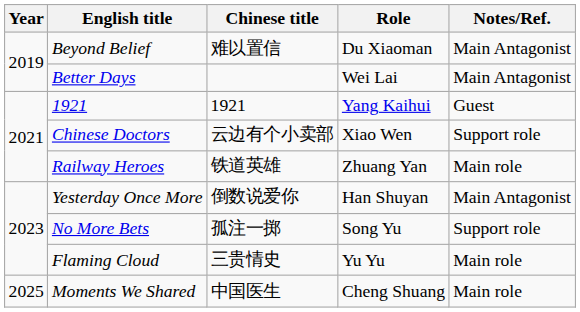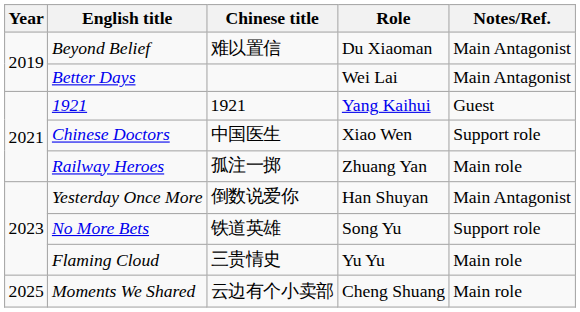 <table class="wikitable sortable">
 <tr>
 <th scope="col">Year</th>
 <th scope="col">English title</th>
 <th scope="col">Chinese title</th>
 <th scope="col">Role</th>
 <th scope="col" class="unsortable">Notes/Ref.</th>
 </tr>
 <tr>
 <td rowspan=2>2019</td>
 <td><em>Beyond Belief </em></td>
 <td>难以置信</td>
 <td>Du Xiaoman</td>
 <td>Main Antagonist</td>
 </tr>
 <tr>
 <td><em><a href='#'>Better Days</a></em></td>
 <td></td>
 <td>Wei Lai</td>
 <td>Main Antagonist</td>
 </tr>
 <tr>
 <td rowspan=3>2021</td>
 <td><em><a href='#'>1921</a></em></td>
 <td>1921</td>
 <td><a href='#'>Yang Kaihui</a></td>
 <td>Guest</td>
 </tr>
 <tr>
 <td><em><a href='#'>Chinese Doctors</a></em></td>
-<td>云边有个小卖部</td>
+<td>中国医生</td>
 <td>Xiao Wen</td>
 <td>Support role</td>
 </tr>
 <tr>
 <td><em><a href='#'>Railway Heroes</a></em></td>
-<td>铁道英雄</td>
+<td>孤注一掷</td>
 <td>Zhuang Yan</td>
 <td>Main role</td>
 </tr>
 <tr>
 <td rowspan=3>2023</td>
 <td><em>Yesterday Once More</em></td>
 <td>倒数说爱你</td>
 <td>Han Shuyan</td>
 <td>Main Antagonist</td>
 </tr>
 <tr>
 <td><em><a href='#'>No More Bets</a></em></td>
-<td>孤注一掷</td>
+<td>铁道英雄</td>
 <td>Song Yu</td>
 <td>Support role</td>
 </tr>
 <tr>
 <td><em>Flaming Cloud</em></td>
 <td>三贵情史</td>
 <td>Yu Yu</td>
 <td>Main role</td>
 </tr>
 <tr>
 <td>2025</td>
 <td><em>Moments We Shared</em></td>
-<td>中国医生</td>
+<td>云边有个小卖部</td>
 <td>Cheng Shuang</td>
 <td>Main role</td>
 </tr>
 </table>
